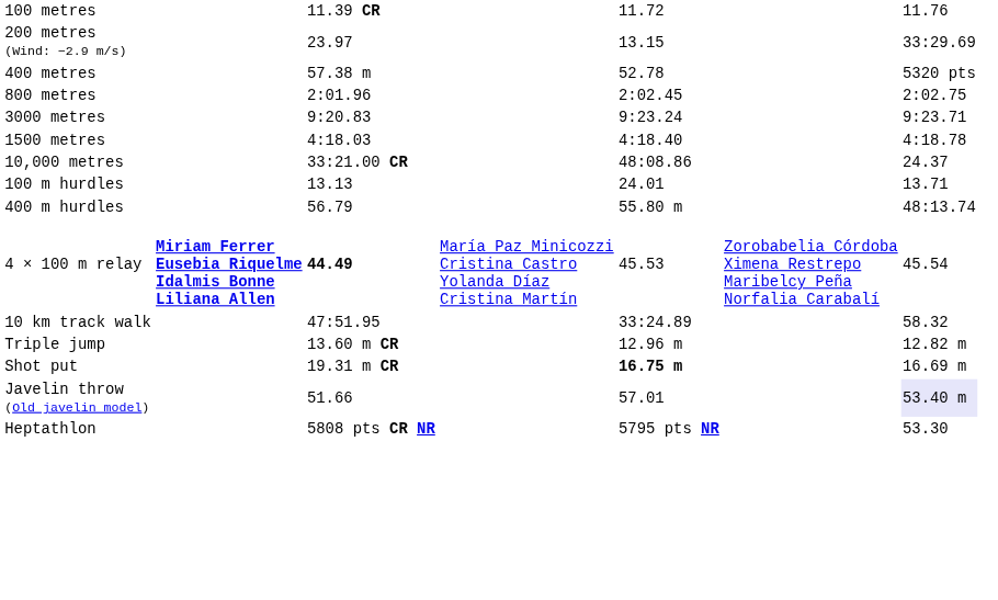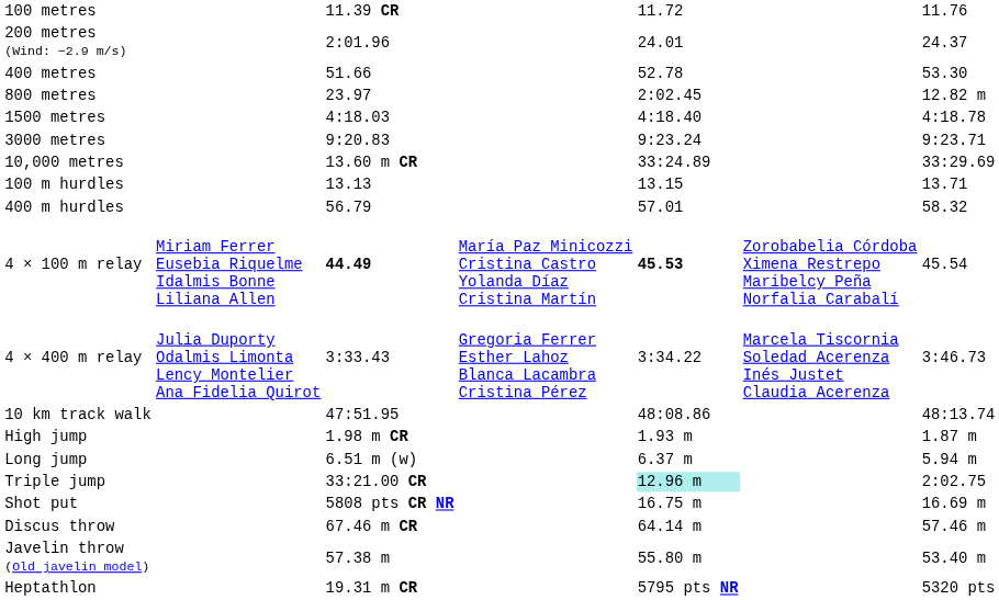 <table>
 <tr>
 <td>100 metres</td>
 <td></td>
 <td>11.39 <strong>CR</strong></td>
 <td></td>
 <td>11.72</td>
 <td></td>
 <td>11.76</td>
 </tr>
 <tr>
 <td>200 metres<br><small>(Wind: −2.9 m/s)</small></td>
 <td></td>
-<td>23.97</td>
+<td>2:01.96</td>
 <td></td>
-<td>13.15</td>
+<td>24.01</td>
 <td></td>
-<td>33:29.69</td>
+<td>24.37</td>
 </tr>
 <tr>
 <td>400 metres</td>
 <td></td>
-<td>57.38 m</td>
+<td>51.66</td>
 <td></td>
 <td>52.78</td>
 <td></td>
-<td>5320 pts</td>
+<td>53.30</td>
 </tr>
 <tr>
 <td>800 metres</td>
 <td></td>
-<td>2:01.96</td>
+<td>23.97</td>
 <td></td>
 <td>2:02.45</td>
 <td></td>
-<td>2:02.75</td>
+<td>12.82 m</td>
+</tr>
+<tr>
+<td>1500 metres</td>
+<td></td>
+<td>4:18.03</td>
+<td></td>
+<td>4:18.40</td>
+<td></td>
+<td>4:18.78</td>
 </tr>
 <tr>
 <td>3000 metres</td>
 <td></td>
 <td>9:20.83</td>
 <td></td>
 <td>9:23.24</td>
 <td></td>
 <td>9:23.71</td>
 </tr>
 <tr>
-<td>1500 metres</td>
-<td></td>
-<td>4:18.03</td>
-<td></td>
-<td>4:18.40</td>
-<td></td>
-<td>4:18.78</td>
-</tr>
-<tr>
 <td>10,000 metres</td>
 <td></td>
-<td>33:21.00 <strong>CR</strong></td>
+<td>13.60 m <strong>CR</strong></td>
 <td></td>
-<td>48:08.86</td>
+<td>33:24.89</td>
 <td></td>
-<td>24.37</td>
+<td>33:29.69</td>
 </tr>
 <tr>
 <td>100 m hurdles</td>
 <td></td>
 <td>13.13</td>
 <td></td>
-<td>24.01</td>
+<td>13.15</td>
 <td></td>
 <td>13.71</td>
 </tr>
 <tr>
 <td>400 m hurdles</td>
 <td></td>
 <td>56.79</td>
 <td></td>
-<td>55.80 m</td>
+<td>57.01</td>
 <td></td>
-<td>48:13.74</td>
+<td>58.32</td>
 </tr>
 <tr>
 <td>4 × 100 m relay</td>
-<td><strong><br><a href='#'>Miriam Ferrer</a><br><a href='#'>Eusebia Riquelme</a><br><a href='#'>Idalmis Bonne</a><br><a href='#'>Liliana Allen</a></strong></td>
+<td><br><a href='#'>Miriam Ferrer</a><br><a href='#'>Eusebia Riquelme</a><br><a href='#'>Idalmis Bonne</a><br><a href='#'>Liliana Allen</a></td>
 <td><strong>44.49</strong></td>
 <td><br><a href='#'>María Paz Minicozzi</a><br><a href='#'>Cristina Castro</a><br><a href='#'>Yolanda Díaz</a><br><a href='#'>Cristina Martín</a></td>
-<td>45.53</td>
+<td><strong>45.53</strong></td>
 <td><br><a href='#'>Zorobabelia Córdoba</a><br><a href='#'>Ximena Restrepo</a><br><a href='#'>Maribelcy Peña</a><br><a href='#'>Norfalia Carabalí</a></td>
 <td>45.54</td>
+</tr>
+<tr>
+<td>4 × 400 m relay</td>
+<td><br><a href='#'>Julia Duporty</a><br><a href='#'>Odalmis Limonta</a><br><a href='#'>Lency Montelier</a><br><a href='#'>Ana Fidelia Quirot</a></td>
+<td>3:33.43</td>
+<td><br><a href='#'>Gregoria Ferrer</a><br><a href='#'>Esther Lahoz</a><br><a href='#'>Blanca Lacambra</a><br><a href='#'>Cristina Pérez</a></td>
+<td>3:34.22</td>
+<td><br><a href='#'>Marcela Tiscornia</a><br><a href='#'>Soledad Acerenza</a><br><a href='#'>Inés Justet</a><br><a href='#'>Claudia Acerenza</a></td>
+<td>3:46.73</td>
 </tr>
 <tr>
 <td>10 km track walk</td>
 <td></td>
 <td>47:51.95</td>
 <td></td>
-<td>33:24.89</td>
+<td>48:08.86</td>
 <td></td>
-<td>58.32</td>
+<td>48:13.74</td>
+</tr>
+<tr>
+<td>High jump</td>
+<td></td>
+<td>1.98 m <strong>CR</strong></td>
+<td></td>
+<td>1.93 m</td>
+<td></td>
+<td>1.87 m</td>
+</tr>
+<tr>
+<td>Long jump</td>
+<td></td>
+<td>6.51 m (w)</td>
+<td></td>
+<td>6.37 m</td>
+<td></td>
+<td>5.94 m</td>
 </tr>
 <tr>
 <td>Triple jump</td>
 <td></td>
-<td>13.60 m <strong>CR</strong></td>
+<td>33:21.00 <strong>CR</strong></td>
 <td></td>
-<td>12.96 m</td>
+<td style="background: paleturquoise;">12.96 m</td>
 <td></td>
-<td>12.82 m</td>
+<td>2:02.75</td>
 </tr>
 <tr>
 <td>Shot put</td>
 <td></td>
-<td>19.31 m <strong>CR</strong></td>
+<td>5808 pts <strong>CR <a href='#'>NR</a></strong></td>
 <td></td>
-<td><strong>16.75 m</strong></td>
+<td>16.75 m</td>
 <td></td>
 <td>16.69 m</td>
 </tr>
 <tr>
+<td>Discus throw</td>
+<td></td>
+<td>67.46 m <strong>CR</strong></td>
+<td></td>
+<td>64.14 m</td>
+<td></td>
+<td>57.46 m</td>
+</tr>
+<tr>
 <td>Javelin throw<br><small>(<a href='#'>Old javelin model</a>)</small></td>
 <td></td>
-<td>51.66</td>
+<td>57.38 m</td>
 <td></td>
-<td>57.01</td>
+<td>55.80 m</td>
 <td></td>
-<td style="background: lavender;">53.40 m</td>
+<td>53.40 m</td>
 </tr>
 <tr>
 <td>Heptathlon</td>
 <td></td>
-<td>5808 pts <strong>CR <a href='#'>NR</a></strong></td>
+<td>19.31 m <strong>CR</strong></td>
 <td></td>
 <td>5795 pts <strong><a href='#'>NR</a></strong></td>
 <td></td>
-<td>53.30</td>
+<td>5320 pts</td>
 </tr>
 </table>
